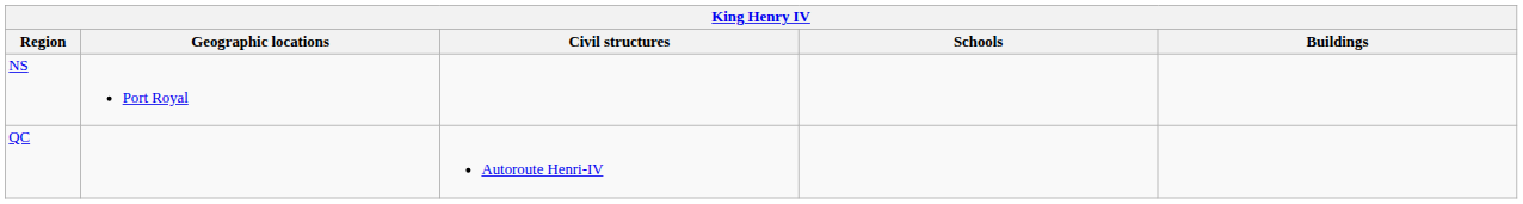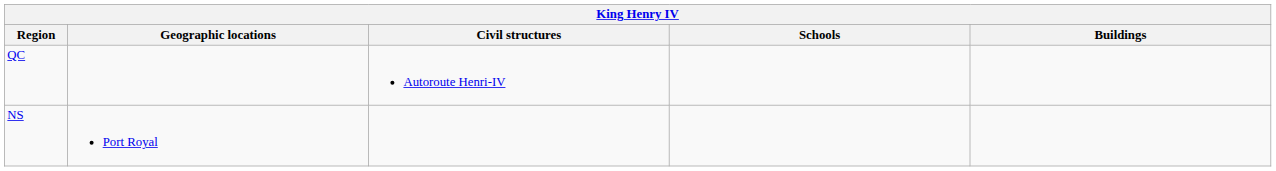 <table class="wikitable" width="100%">
 <tr>
 <th colspan="5"> <a href='#'>King Henry IV</a></th>
 </tr>
 <tr>
 <th width="5%">Region</th>
 <th width="23.75%">Geographic locations</th>
 <th width="23.75%">Civil structures</th>
 <th width="23.75%">Schools</th>
 <th width="23.75%">Buildings</th>
 </tr>
 <tr>
+<td align=left valign=top> <a href='#'>QC</a></td>
+<td></td>
+<td align=left valign=top><br><ul><li><a href='#'>Autoroute Henri-IV</a></li></ul></td>
+<td></td>
+<td></td>
+</tr>
+<tr>
 <td align=left valign=top> <a href='#'>NS</a></td>
 <td align=left valign=top><br><ul><li><a href='#'>Port Royal</a></li></ul></td>
 <td></td>
 <td></td>
 <td></td>
 </tr>
-<tr>
-<td align=left valign=top> <a href='#'>QC</a></td>
-<td></td>
-<td align=left valign=top><br><ul><li><a href='#'>Autoroute Henri-IV</a></li></ul></td>
-<td></td>
-<td></td>
-</tr>
 </table>
